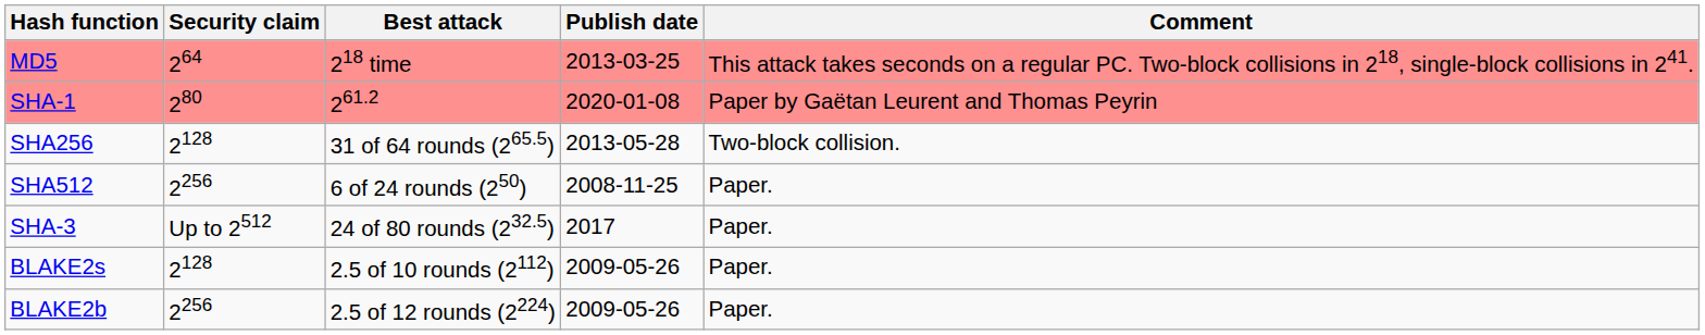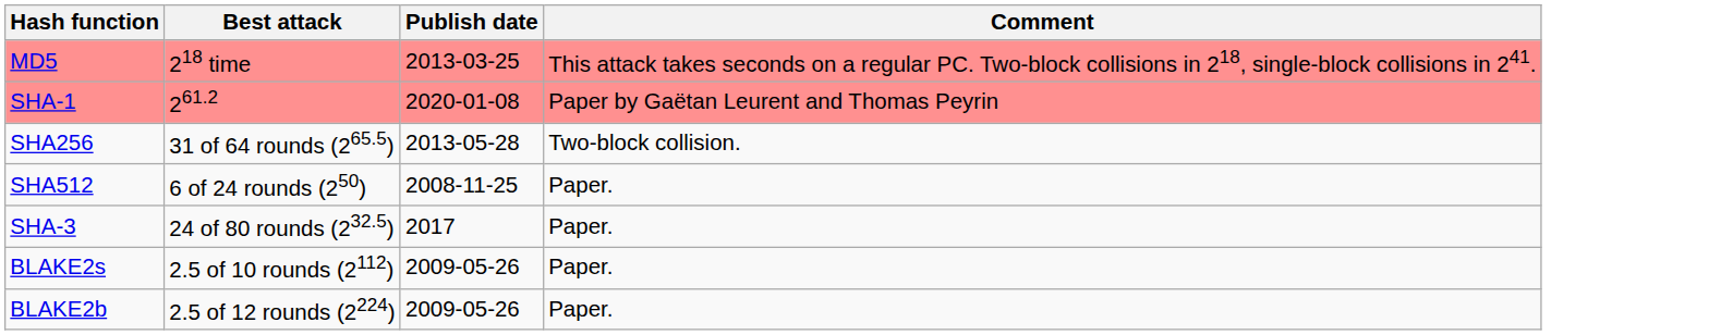 <table class="wikitable" border="1">
 <tr>
 <th>Hash function</th>
-<th>Security claim</th>
 <th>Best attack</th>
 <th>Publish date</th>
 <th>Comment</th>
 </tr>
 <tr style="background: #ff9090; color: black">
 <td><a href='#'>MD5</a></td>
-<td>2<sup>64</sup></td>
 <td>2<sup>18</sup> time</td>
 <td>2013-03-25</td>
 <td>This attack takes seconds on a regular PC. Two-block collisions in 2<sup>18</sup>, single-block collisions in 2<sup>41</sup>.</td>
 </tr>
 <tr style="background: #ff9090; color: black">
 <td><a href='#'>SHA-1</a></td>
-<td>2<sup>80</sup></td>
 <td>2<sup>61.2</sup></td>
 <td>2020-01-08</td>
 <td>Paper by Gaëtan Leurent and Thomas Peyrin</td>
 </tr>
 <tr>
 <td><a href='#'>SHA256</a></td>
-<td>2<sup>128</sup></td>
 <td>31 of 64 rounds (2<sup>65.5</sup>)</td>
 <td>2013-05-28</td>
 <td>Two-block collision.</td>
 </tr>
 <tr>
 <td><a href='#'>SHA512</a></td>
-<td>2<sup>256</sup></td>
 <td>6 of 24 rounds (2<sup>50</sup>)</td>
 <td>2008-11-25</td>
 <td>Paper.</td>
 </tr>
 <tr>
 <td><a href='#'>SHA-3</a></td>
-<td>Up to 2<sup>512</sup></td>
 <td>24 of 80 rounds (2<sup>32.5</sup>)</td>
 <td>2017</td>
 <td>Paper.</td>
 </tr>
 <tr>
 <td><a href='#'>BLAKE2s</a></td>
-<td>2<sup>128</sup></td>
 <td>2.5 of 10 rounds (2<sup>112</sup>)</td>
 <td>2009-05-26</td>
 <td>Paper.</td>
 </tr>
 <tr>
 <td><a href='#'>BLAKE2b</a></td>
-<td>2<sup>256</sup></td>
 <td>2.5 of 12 rounds (2<sup>224</sup>)</td>
 <td>2009-05-26</td>
 <td>Paper.</td>
 </tr>
 </table>
